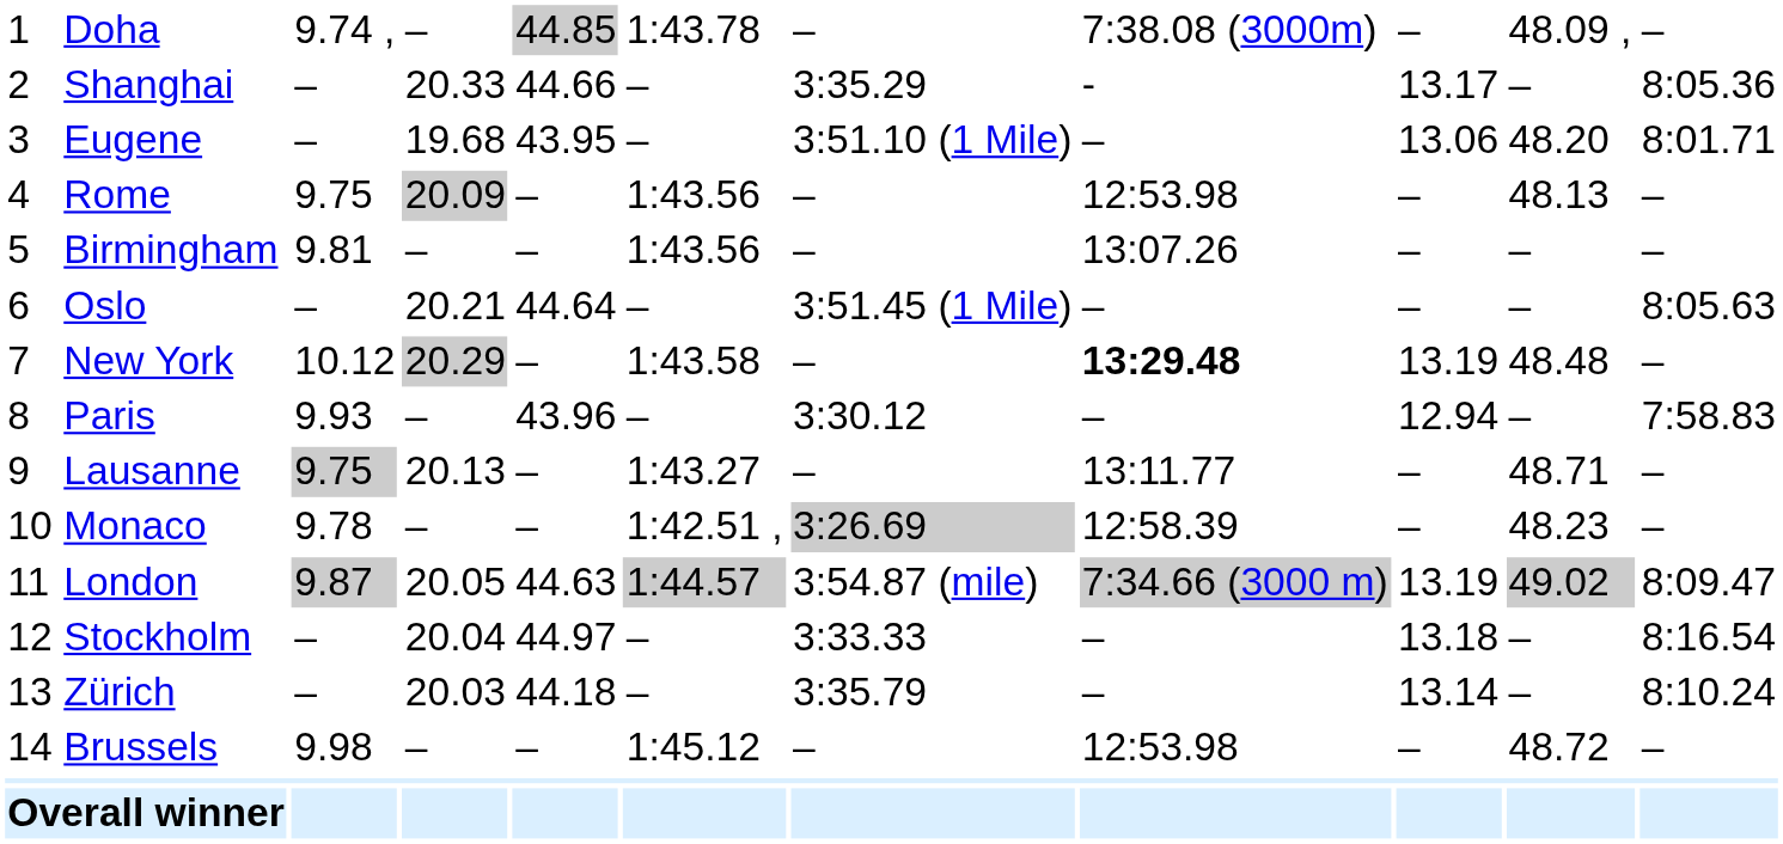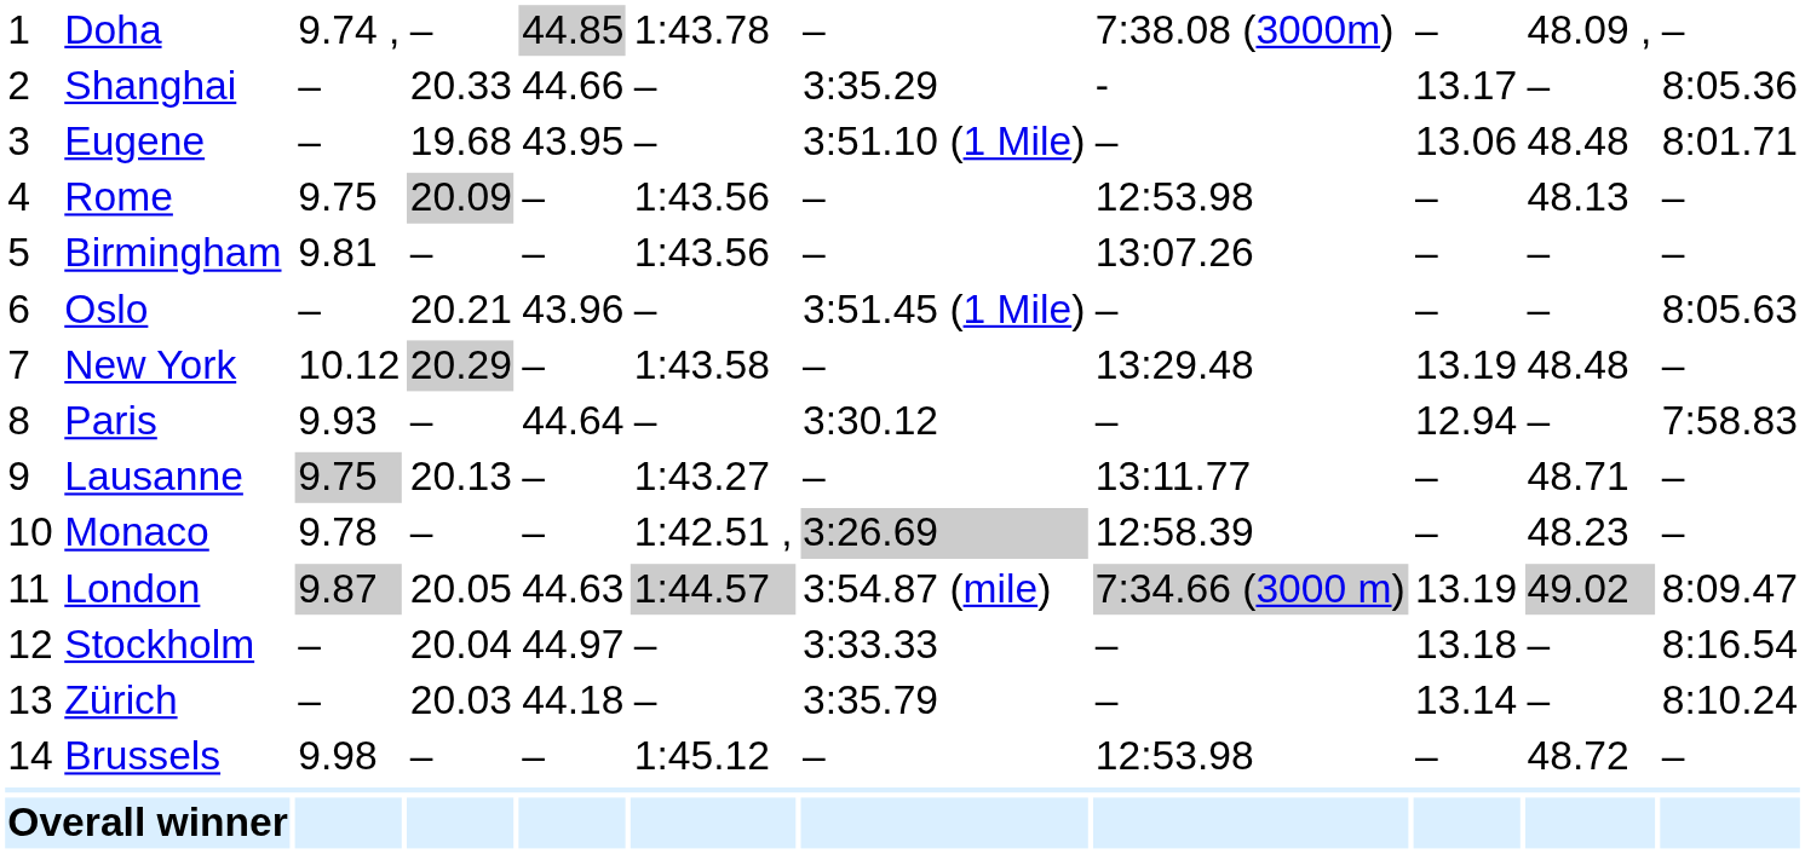 <table>
 <tr>
 <td>1</td>
 <td align=left><a href='#'>Doha</a></td>
 <td> 9.74 , </td>
 <td>–</td>
 <td style="background:#ccc;"> 44.85</td>
 <td> 1:43.78 </td>
 <td>–</td>
 <td> 7:38.08  (<a href='#'>3000m</a>)</td>
 <td>–</td>
 <td> 48.09 , </td>
 <td>–</td>
 </tr>
 <tr>
 <td>2</td>
 <td align=left><a href='#'>Shanghai</a></td>
 <td>–</td>
 <td> 20.33 </td>
 <td> 44.66</td>
 <td>–</td>
 <td> 3:35.29 </td>
 <td>-</td>
 <td> 13.17 </td>
 <td>–</td>
 <td> 8:05.36 </td>
 </tr>
 <tr>
 <td>3</td>
 <td align=left><a href='#'>Eugene</a></td>
 <td>–</td>
 <td> 19.68 </td>
 <td> 43.95 </td>
 <td>–</td>
 <td> 3:51.10  (<a href='#'>1 Mile</a>)</td>
 <td>–</td>
 <td> 13.06 </td>
-<td> 48.20 </td>
+<td> 48.48 </td>
 <td> 8:01.71 </td>
 </tr>
 <tr>
 <td>4</td>
 <td align=left><a href='#'>Rome</a></td>
 <td> 9.75 </td>
 <td style="background:#ccc;"> 20.09</td>
 <td>–</td>
 <td> 1:43.56 </td>
 <td>–</td>
 <td> 12:53.98 </td>
 <td>–</td>
 <td> 48.13</td>
 <td>–</td>
 </tr>
 <tr>
 <td>5</td>
 <td align=left><a href='#'>Birmingham</a></td>
 <td> 9.81</td>
 <td>–</td>
 <td>–</td>
 <td> 1:43.56 </td>
 <td>–</td>
 <td> 13:07.26</td>
 <td>–</td>
 <td>–</td>
 <td>–</td>
 </tr>
 <tr>
 <td>6</td>
 <td align=left><a href='#'>Oslo</a></td>
 <td>–</td>
 <td> 20.21 </td>
-<td> 44.64</td>
+<td> 43.96 </td>
 <td>–</td>
 <td> 3:51.45 (<a href='#'>1 Mile</a>)</td>
 <td>–</td>
 <td>–</td>
 <td>–</td>
 <td> 8:05.63</td>
 </tr>
 <tr>
 <td>7</td>
 <td align=left><a href='#'>New York</a></td>
 <td> 10.12</td>
 <td style="background:#ccc;"> 20.29</td>
 <td>–</td>
 <td> 1:43.58 </td>
 <td>–</td>
-<td><strong> 13:29.48</strong></td>
+<td> 13:29.48</td>
 <td> 13.19</td>
 <td> 48.48 </td>
 <td>–</td>
 </tr>
 <tr>
 <td>8</td>
 <td align=left><a href='#'>Paris</a></td>
 <td> 9.93</td>
 <td>–</td>
-<td> 43.96 </td>
+<td> 44.64</td>
 <td>–</td>
 <td> 3:30.12 </td>
 <td>–</td>
 <td> 12.94 </td>
 <td>–</td>
 <td> 7:58.83  </td>
 </tr>
 <tr>
 <td>9</td>
 <td align=left><a href='#'>Lausanne</a></td>
 <td style="background:#ccc;"> 9.75</td>
 <td> 20.13</td>
 <td>–</td>
 <td> 1:43.27</td>
 <td>–</td>
 <td> 13:11.77</td>
 <td>–</td>
 <td> 48.71</td>
 <td>–</td>
 </tr>
 <tr>
 <td>10</td>
 <td align=left><a href='#'>Monaco</a></td>
 <td> 9.78</td>
 <td>–</td>
 <td>–</td>
 <td> 1:42.51 , </td>
 <td style="background:#ccc;"> 3:26.69 </td>
 <td> 12:58.39 </td>
 <td>–</td>
 <td> 48.23</td>
 <td>–</td>
 </tr>
 <tr>
 <td>11</td>
 <td align=left><a href='#'>London</a></td>
 <td style="background:#ccc;"> 9.87</td>
 <td> 20.05 </td>
 <td> 44.63</td>
 <td style="background:#ccc;"> 1:44.57</td>
 <td> 3:54.87 (<a href='#'>mile</a>)</td>
 <td style="background:#ccc;"> 7:34.66  (<a href='#'>3000 m</a>)</td>
 <td> 13.19</td>
 <td style="background:#ccc;"> 49.02</td>
 <td> 8:09.47</td>
 </tr>
 <tr>
 <td>12</td>
 <td align=left><a href='#'>Stockholm</a></td>
 <td>–</td>
 <td> 20.04</td>
 <td> 44.97</td>
 <td>–</td>
 <td> 3:33.33</td>
 <td>–</td>
 <td> 13.18</td>
 <td>–</td>
 <td> 8:16.54 </td>
 </tr>
 <tr>
 <td>13</td>
 <td align=left><a href='#'>Zürich</a></td>
 <td>–</td>
 <td> 20.03</td>
 <td> 44.18</td>
 <td>–</td>
 <td> 3:35.79</td>
 <td>–</td>
 <td> 13.14</td>
 <td>–</td>
 <td> 8:10.24 </td>
 </tr>
 <tr>
 <td>14</td>
 <td align=left><a href='#'>Brussels</a></td>
 <td> 9.98</td>
 <td>–</td>
 <td>–</td>
 <td> 1:45.12</td>
 <td>–</td>
 <td> 12:53.98 </td>
 <td>–</td>
 <td> 48.72</td>
 <td>–</td>
 </tr>
 <tr>
 <td colspan="11" style="background:#daefff;"></td>
 </tr>
 <tr style="background:#daefff;">
 <td colspan="2"><strong>Overall winner</strong></td>
 <td></td>
 <td></td>
 <td></td>
 <td></td>
 <td></td>
 <td></td>
 <td></td>
 <td></td>
 <td></td>
 </tr>
 </table>
